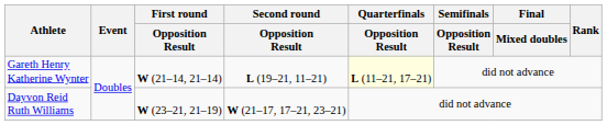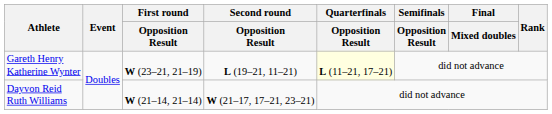 <table class="wikitable" style="font-size:90%">
 <tr>
 <th rowspan="2">Athlete</th>
 <th rowspan="2">Event</th>
 <th>First round</th>
 <th>Second round</th>
 <th>Quarterfinals</th>
 <th>Semifinals</th>
 <th>Final</th>
 <th rowspan="2">Rank</th>
 </tr>
 <tr>
 <th>Opposition<br>Result</th>
 <th>Opposition<br>Result</th>
 <th>Opposition<br>Result</th>
 <th>Opposition<br>Result</th>
 <th Opposition>Mixed doubles</th>
 </tr>
 <tr>
 <td><a href='#'>Gareth Henry</a><br><a href='#'>Katherine Wynter</a></td>
 <td rowspan="2"><a href='#'>Doubles</a></td>
-<td align=center><br><strong>W</strong> (21–14, 21–14)</td>
+<td align=center><br><strong>W</strong> (23–21, 21–19)</td>
 <td align=center><br><strong>L</strong> (19–21, 11–21)</td>
 <td align=center style="background: lightyellow;"><br><strong>L</strong> (11–21, 17–21)</td>
 <td colspan="3" align="center">did not advance</td>
 </tr>
 <tr>
 <td><a href='#'>Dayvon Reid</a><br><a href='#'>Ruth Williams</a></td>
-<td align=center><br><strong>W</strong> (23–21, 21–19)</td>
+<td align=center><br><strong>W</strong> (21–14, 21–14)</td>
 <td align=center><br><strong>W</strong> (21–17, 17–21, 23–21)</td>
 <td colspan="4" align="center">did not advance</td>
 </tr>
 </table>
